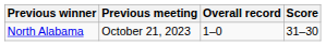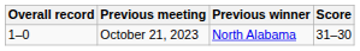 <table class="wikitable">
 <tr>
+<th>Overall record</th>
+<th>Previous meeting</th>
 <th>Previous winner</th>
-<th>Previous meeting</th>
-<th>Overall record</th>
 <th>Score</th>
 </tr>
 <tr>
+<td>1–0</td>
+<td>October 21, 2023</td>
 <td><a href='#'>North Alabama</a></td>
-<td>October 21, 2023</td>
-<td>1–0</td>
 <td>31–30</td>
 </tr>
 </table>
